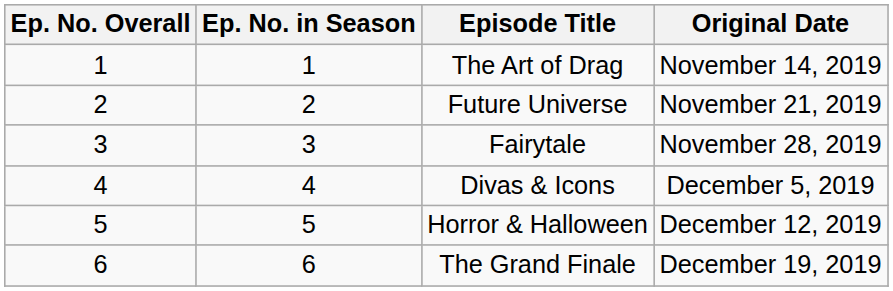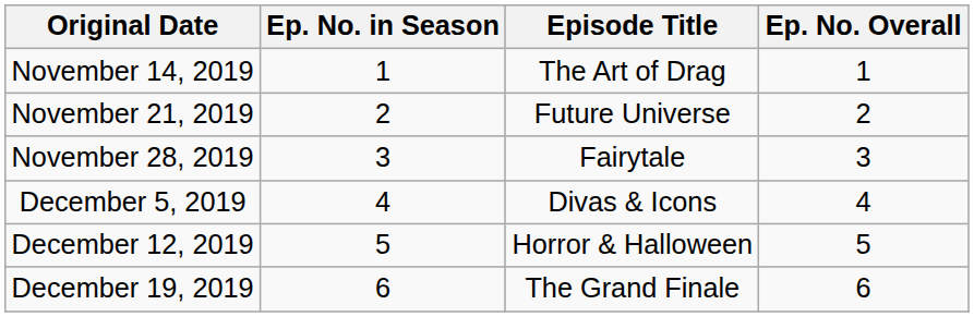 <table class="wikitable" border="2" style="text-align:center;font-size:100%">
 <tr>
-<th><abbr>Ep. No.</abbr> Overall</th>
+<th>Original Date</th>
 <th>Ep. No. in Season</th>
 <th>Episode Title</th>
-<th>Original Date</th>
+<th><abbr>Ep. No.</abbr> Overall</th>
 </tr>
 <tr>
-<td>1</td>
+<td>November 14, 2019</td>
 <td>1</td>
 <td>The Art of Drag</td>
-<td>November 14, 2019</td>
+<td>1</td>
 </tr>
 <tr>
-<td>2</td>
+<td>November 21, 2019</td>
 <td>2</td>
 <td>Future Universe</td>
-<td>November 21, 2019</td>
+<td>2</td>
 </tr>
 <tr>
-<td>3</td>
+<td>November 28, 2019</td>
 <td>3</td>
 <td>Fairytale</td>
-<td>November 28, 2019</td>
+<td>3</td>
 </tr>
 <tr>
-<td>4</td>
+<td>December 5, 2019</td>
 <td>4</td>
 <td>Divas & Icons</td>
-<td>December 5, 2019</td>
+<td>4</td>
 </tr>
 <tr>
-<td>5</td>
+<td>December 12, 2019</td>
 <td>5</td>
 <td>Horror & Halloween</td>
-<td>December 12, 2019</td>
+<td>5</td>
 </tr>
 <tr>
-<td>6</td>
+<td>December 19, 2019</td>
 <td>6</td>
 <td>The Grand Finale</td>
-<td>December 19, 2019</td>
+<td>6</td>
 </tr>
 </table>
